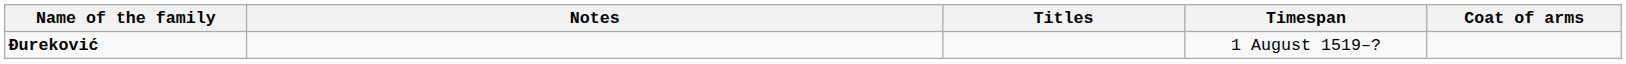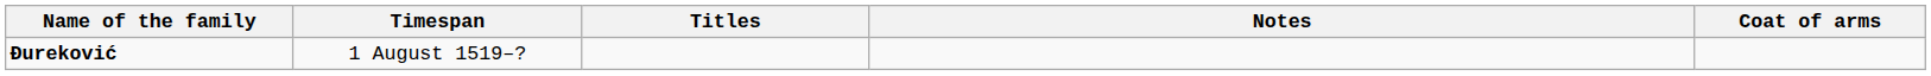 <table class="wikitable" style="text-align:center" width=100%>
 <tr>
 <th width="15%" bgcolor="gold" !>Name of the family</th>
+<th width="15%" bgcolor="silver" !>Timespan</th>
+<th width="15%" bgcolor="silver" !>Titles</th>
 <th width="43%" bgcolor="silver" !>Notes</th>
-<th width="15%" bgcolor="silver" !>Titles</th>
-<th width="15%" bgcolor="silver" !>Timespan</th>
 <th width="12%" bgcolor="silver" !>Coat of arms</th>
 </tr>
 <tr>
 <td align="left"><strong>Đureković</strong></td>
+<td>1 August 1519–?</td>
 <td></td>
 <td></td>
-<td>1 August 1519–?</td>
 <td></td>
 </tr>
 </table>
